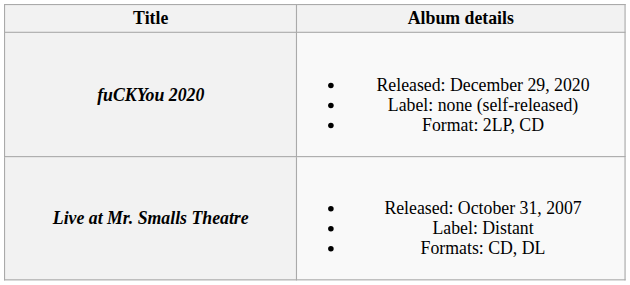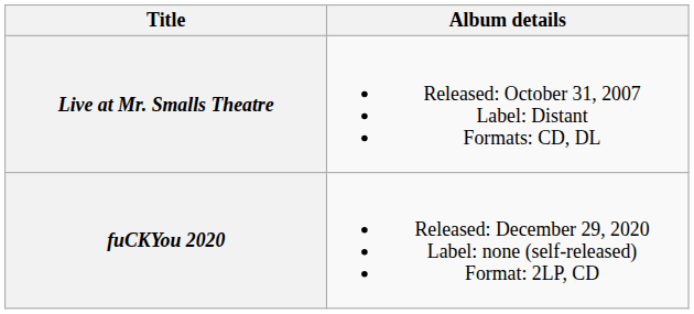 <table class="wikitable plainrowheaders" style="text-align:center">
 <tr>
 <th scope="col" style="width:16em">Title</th>
 <th scope="col" style="width:18em">Album details</th>
 </tr>
 <tr>
+<th scope="row"><em>Live at Mr. Smalls Theatre</em></th>
+<td><br><ul><li>Released: October 31, 2007</li><li>Label: Distant</li><li>Formats: CD, DL</li></ul></td>
+</tr>
+<tr>
 <th scope="row"><em>fuCKYou 2020</em></th>
 <td><br><ul><li>Released: December 29, 2020</li><li>Label: none (self-released)</li><li>Format: 2LP, CD</li></ul></td>
 </tr>
-<tr>
-<th scope="row"><em>Live at Mr. Smalls Theatre</em></th>
-<td><br><ul><li>Released: October 31, 2007</li><li>Label: Distant</li><li>Formats: CD, DL</li></ul></td>
-</tr>
 </table>
